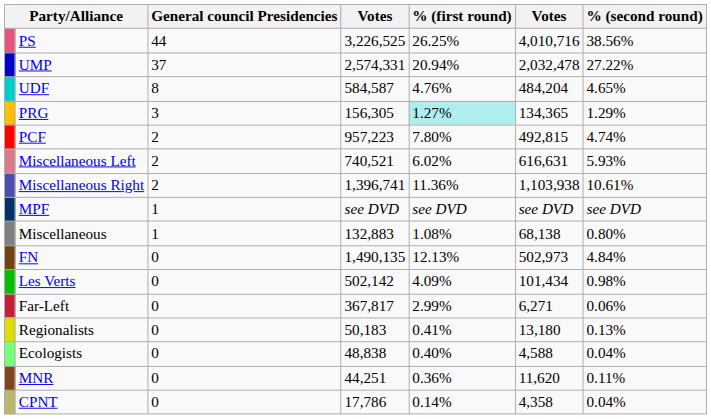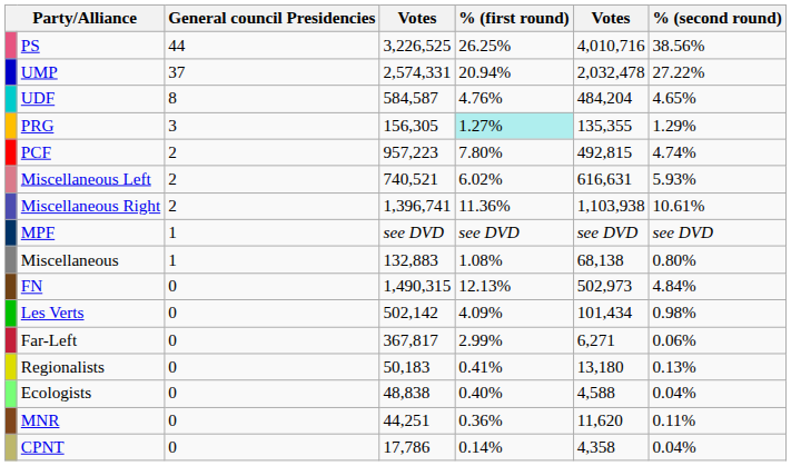 <table class="wikitable">
 <tr bgcolor=lightgrey>
 <th colspan=2>Party/Alliance</th>
 <th>General council Presidencies</th>
 <th>Votes</th>
 <th>% (first round)</th>
 <th>Votes</th>
 <th>% (second round)</th>
 </tr>
 <tr>
 <td bgcolor="#E75480"> </td>
 <td><a href='#'>PS</a></td>
 <td>44</td>
 <td>3,226,525</td>
 <td>26.25%</td>
 <td>4,010,716</td>
 <td>38.56%</td>
 </tr>
 <tr>
 <td bgcolor="#0000C8"> </td>
 <td><a href='#'>UMP</a></td>
 <td>37</td>
 <td>2,574,331</td>
 <td>20.94%</td>
 <td>2,032,478</td>
 <td>27.22%</td>
 </tr>
 <tr>
 <td bgcolor="#00CCCC"></td>
 <td><a href='#'>UDF</a></td>
 <td>8</td>
 <td>584,587</td>
 <td>4.76%</td>
 <td>484,204</td>
 <td>4.65%</td>
 </tr>
 <tr>
 <td bgcolor="#FFBF00"></td>
 <td><a href='#'>PRG</a></td>
 <td>3</td>
 <td>156,305</td>
 <td style="background: paleturquoise;">1.27%</td>
-<td>134,365</td>
+<td>135,355</td>
 <td>1.29%</td>
 </tr>
 <tr>
 <td bgcolor="#FF0000"></td>
 <td><a href='#'>PCF</a></td>
 <td>2</td>
 <td>957,223</td>
 <td>7.80%</td>
 <td>492,815</td>
 <td>4.74%</td>
 </tr>
 <tr>
 <td bgcolor="#DA7B8B"></td>
 <td><a href='#'>Miscellaneous Left</a></td>
 <td>2</td>
 <td>740,521</td>
 <td>6.02%</td>
 <td>616,631</td>
 <td>5.93%</td>
 </tr>
 <tr>
 <td bgcolor="#4C4CB0"></td>
 <td><a href='#'>Miscellaneous Right</a></td>
 <td>2</td>
 <td>1,396,741</td>
 <td>11.36%</td>
 <td>1,103,938</td>
 <td>10.61%</td>
 </tr>
 <tr>
 <td bgcolor="#003366"></td>
 <td><a href='#'>MPF</a></td>
 <td>1</td>
 <td><em>see DVD</em></td>
 <td><em>see DVD</em></td>
 <td><em>see DVD</em></td>
 <td><em>see DVD</em></td>
 </tr>
 <tr>
 <td bgcolor="gray"></td>
 <td>Miscellaneous</td>
 <td>1</td>
 <td>132,883</td>
 <td>1.08%</td>
 <td>68,138</td>
 <td>0.80%</td>
 </tr>
 <tr>
 <td bgcolor="#704214"></td>
 <td><a href='#'>FN</a></td>
 <td>0</td>
-<td>1,490,135</td>
+<td>1,490,315</td>
 <td>12.13%</td>
 <td>502,973</td>
 <td>4.84%</td>
 </tr>
 <tr>
 <td bgcolor="#00c000"></td>
 <td><a href='#'>Les Verts</a></td>
 <td>0</td>
 <td>502,142</td>
 <td>4.09%</td>
 <td>101,434</td>
 <td>0.98%</td>
 </tr>
 <tr>
 <td bgcolor="#C41E3A"></td>
 <td>Far-Left</td>
 <td>0</td>
 <td>367,817</td>
 <td>2.99%</td>
 <td>6,271</td>
 <td>0.06%</td>
 </tr>
 <tr>
 <td bgcolor="#dddd00"></td>
 <td>Regionalists</td>
 <td>0</td>
 <td>50,183</td>
 <td>0.41%</td>
 <td>13,180</td>
 <td>0.13%</td>
 </tr>
 <tr>
 <td bgcolor="#77ff77"></td>
 <td>Ecologists</td>
 <td>0</td>
 <td>48,838</td>
 <td>0.40%</td>
 <td>4,588</td>
 <td>0.04%</td>
 </tr>
 <tr>
 <td bgcolor="#80461B"></td>
 <td><a href='#'>MNR</a></td>
 <td>0</td>
 <td>44,251</td>
 <td>0.36%</td>
 <td>11,620</td>
 <td>0.11%</td>
 </tr>
 <tr>
 <td bgcolor="#BDB76B"></td>
 <td><a href='#'>CPNT</a></td>
 <td>0</td>
 <td>17,786</td>
 <td>0.14%</td>
 <td>4,358</td>
 <td>0.04%</td>
 </tr>
 </table>
